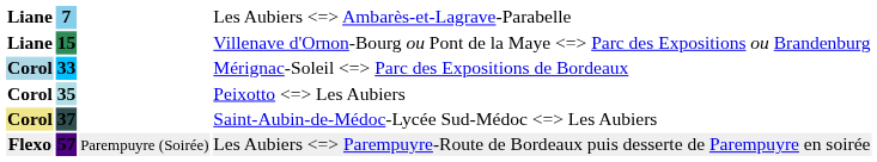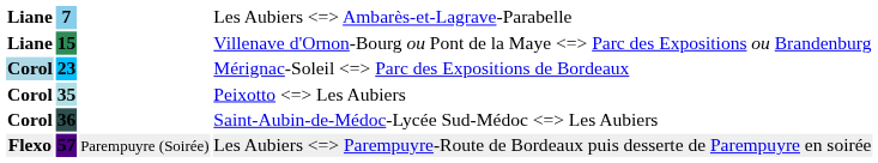 <table class="toccolours">
 <tr ---->
 <td align="center"><strong>Liane</strong></td>
 <td bgcolor="87CEEB"  align="center"><span><strong>7</strong></span></td>
 <td></td>
 <td>Les Aubiers <=> <a href='#'>Ambarès-et-Lagrave</a>-Parabelle</td>
 </tr>
 <tr ----style="background:#EFEFEF">
 <td align="center"><strong>Liane</strong></td>
 <td bgcolor="2E8B57"  align="center"><span><strong>15</strong></span></td>
 <td></td>
 <td><a href='#'>Villenave d'Ornon</a>-Bourg <em>ou</em> Pont de la Maye <=> <a href='#'>Parc des Expositions</a> <em>ou</em> <a href='#'>Brandenburg</a></td>
 </tr>
 <tr ---->
 <td align="center" style="background: lightblue;"><strong>Corol</strong></td>
-<td bgcolor="00BFFF"  align="center"><span><strong>33</strong></span></td>
+<td bgcolor="00BFFF"  align="center"><span><strong>23</strong></span></td>
 <td></td>
 <td><a href='#'>Mérignac</a>-Soleil <=> <a href='#'>Parc des Expositions de Bordeaux</a></td>
 </tr>
 <tr ----style="background:#EFEFEF">
 <td align="center"><strong>Corol</strong></td>
 <td bgcolor="B0E0E6"  align="center"><strong>35</strong></td>
 <td></td>
 <td><a href='#'>Peixotto</a> <=> Les Aubiers</td>
 </tr>
 <tr ---->
-<td align="center" style="background: khaki;"><strong>Corol</strong></td>
-<td bgcolor="2F4F4F"   align="center"><span><strong>37</strong></span></td>
+<td align="center"><strong>Corol</strong></td>
+<td bgcolor="2F4F4F"   align="center"><span><strong>36</strong></span></td>
 <td></td>
 <td><a href='#'>Saint-Aubin-de-Médoc</a>-Lycée Sud-Médoc <=> Les Aubiers</td>
 </tr>
 <tr style="background:#EFEFEF">
 <td align="center"><strong>Flexo</strong></td>
 <td bgcolor="4B0082"  align="center"><span><strong>57</strong></span></td>
 <td align="center"><small>Parempuyre (Soirée)</small></td>
 <td>Les Aubiers <=> <a href='#'>Parempuyre</a>-Route de Bordeaux puis desserte de <a href='#'>Parempuyre</a> en soirée</td>
 </tr>
 <tr ---->
 </tr>
 </table>
